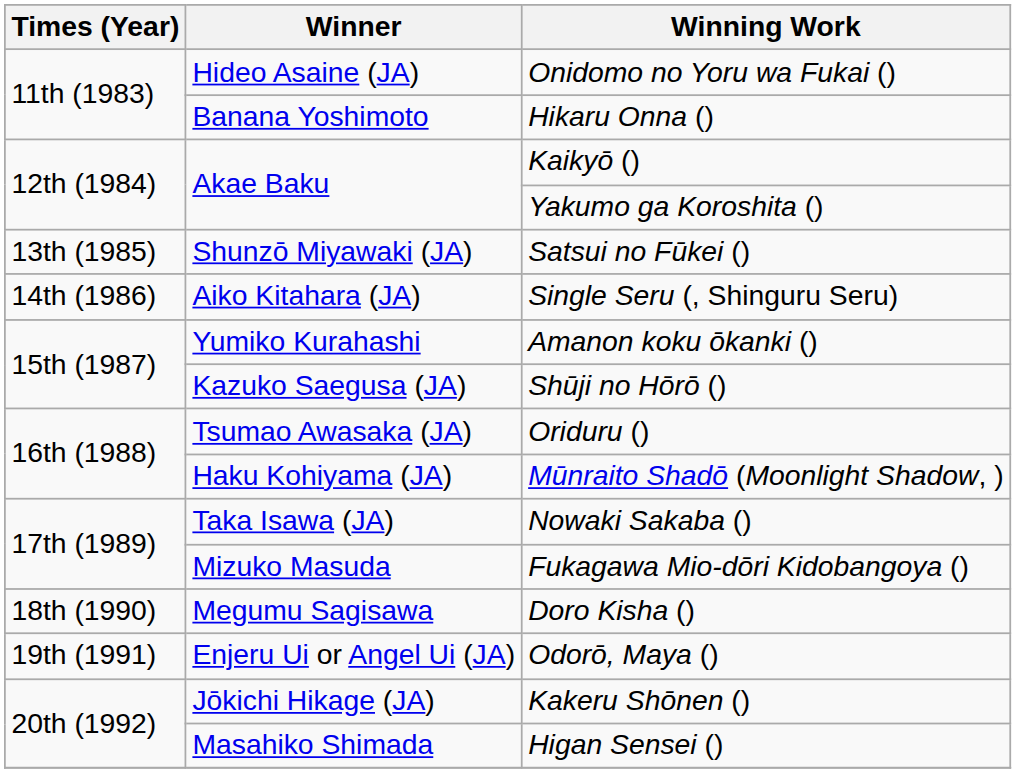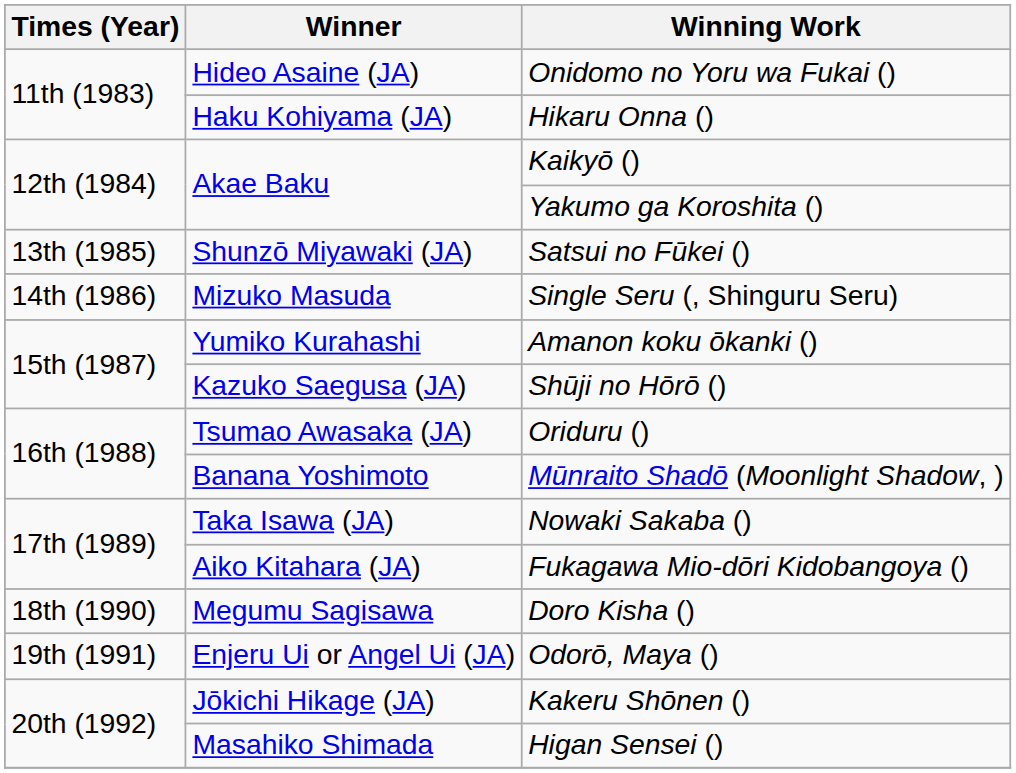 <table class="wikitable" style="text-align:left;">
 <tr>
 <th>Times (Year)</th>
 <th>Winner</th>
 <th>Winning Work</th>
 </tr>
 <tr>
 <td rowspan="2">11th (1983)</td>
 <td><a href='#'>Hideo Asaine</a> (<a href='#'>JA</a>)</td>
 <td><em>Onidomo no Yoru wa Fukai</em> ()</td>
 </tr>
 <tr>
-<td><a href='#'>Banana Yoshimoto</a></td>
+<td><a href='#'>Haku Kohiyama</a> (<a href='#'>JA</a>)</td>
 <td><em>Hikaru Onna</em> ()</td>
 </tr>
 <tr>
 <td rowspan="2">12th (1984)</td>
 <td rowspan="2"><a href='#'>Akae Baku</a></td>
 <td><em>Kaikyō</em> ()</td>
 </tr>
 <tr>
 <td><em>Yakumo ga Koroshita</em> ()</td>
 </tr>
 <tr>
 <td>13th (1985)</td>
 <td><a href='#'>Shunzō Miyawaki</a> (<a href='#'>JA</a>)</td>
 <td><em>Satsui no Fūkei</em> ()</td>
 </tr>
 <tr>
 <td>14th (1986)</td>
-<td><a href='#'>Aiko Kitahara</a> (<a href='#'>JA</a>)</td>
+<td><a href='#'>Mizuko Masuda</a></td>
 <td><em>Single Seru</em> (, Shinguru Seru)</td>
 </tr>
 <tr>
 <td rowspan="2">15th (1987)</td>
 <td><a href='#'>Yumiko Kurahashi</a></td>
 <td><em>Amanon koku ōkanki</em> ()</td>
 </tr>
 <tr>
 <td><a href='#'>Kazuko Saegusa</a> (<a href='#'>JA</a>)</td>
 <td><em>Shūji no Hōrō</em> ()</td>
 </tr>
 <tr>
 <td rowspan="2">16th (1988)</td>
 <td><a href='#'>Tsumao Awasaka</a> (<a href='#'>JA</a>)</td>
 <td><em>Oriduru</em> ()</td>
 </tr>
 <tr>
-<td><a href='#'>Haku Kohiyama</a> (<a href='#'>JA</a>)</td>
+<td><a href='#'>Banana Yoshimoto</a></td>
 <td><em><a href='#'>Mūnraito Shadō</a></em> (<em>Moonlight Shadow</em>, )</td>
 </tr>
 <tr>
 <td rowspan="2">17th (1989)</td>
 <td><a href='#'>Taka Isawa</a> (<a href='#'>JA</a>)</td>
 <td><em>Nowaki Sakaba</em> ()</td>
 </tr>
 <tr>
-<td><a href='#'>Mizuko Masuda</a></td>
+<td><a href='#'>Aiko Kitahara</a> (<a href='#'>JA</a>)</td>
 <td><em>Fukagawa Mio-dōri Kidobangoya</em> ()</td>
 </tr>
 <tr>
 <td>18th (1990)</td>
 <td><a href='#'>Megumu Sagisawa</a></td>
 <td><em>Doro Kisha</em> ()</td>
 </tr>
 <tr>
 <td>19th (1991)</td>
 <td><a href='#'>Enjeru Ui</a> or <a href='#'>Angel Ui</a> (<a href='#'>JA</a>)</td>
 <td><em>Odorō, Maya</em> ()</td>
 </tr>
 <tr>
 <td rowspan="2">20th (1992)</td>
 <td><a href='#'>Jōkichi Hikage</a> (<a href='#'>JA</a>)</td>
 <td><em>Kakeru Shōnen</em> ()</td>
 </tr>
 <tr>
 <td><a href='#'>Masahiko Shimada</a></td>
 <td><em>Higan Sensei</em> ()</td>
 </tr>
 <tr>
 </tr>
 </table>
